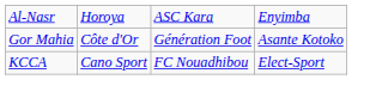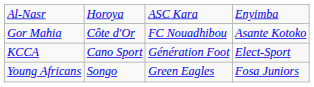 <table class="wikitable">
 <tr>
 <td> <em><a href='#'>Al-Nasr</a></em></td>
 <td> <em><a href='#'>Horoya</a></em></td>
 <td> <em><a href='#'>ASC Kara</a></em></td>
 <td> <em><a href='#'>Enyimba</a></em></td>
 </tr>
 <tr>
 <td> <em><a href='#'>Gor Mahia</a></em></td>
 <td> <em><a href='#'>Côte d'Or</a></em></td>
-<td> <em><a href='#'>Génération Foot</a></em></td>
+<td> <em><a href='#'>FC Nouadhibou</a></em></td>
 <td> <em><a href='#'>Asante Kotoko</a></em></td>
 </tr>
 <tr>
 <td> <em><a href='#'>KCCA</a></em></td>
 <td> <em><a href='#'>Cano Sport</a></em></td>
-<td> <em><a href='#'>FC Nouadhibou</a></em></td>
+<td> <em><a href='#'>Génération Foot</a></em></td>
 <td> <em><a href='#'>Elect-Sport</a></em></td>
 </tr>
+<tr>
+<td> <em><a href='#'>Young Africans</a></em></td>
+<td> <em><a href='#'>Songo</a></em></td>
+<td> <em><a href='#'>Green Eagles</a></em></td>
+<td> <em><a href='#'>Fosa Juniors</a></em></td>
+</tr>
 </table>
